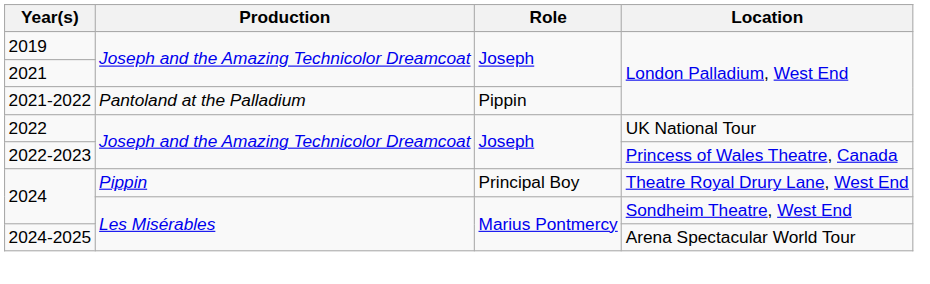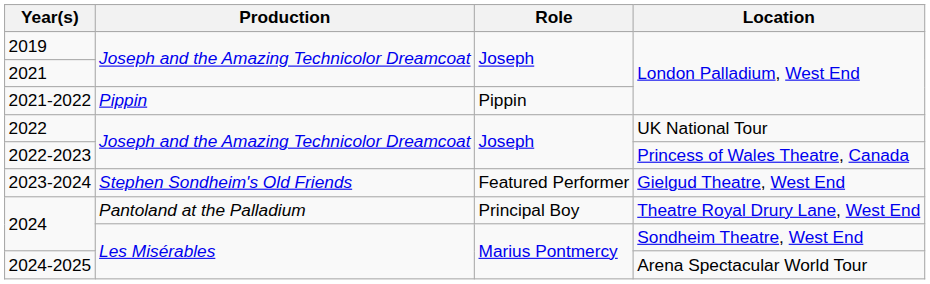 <table class="wikitable">
 <tr>
 <th>Year(s)</th>
 <th>Production</th>
 <th>Role</th>
 <th>Location</th>
 </tr>
 <tr>
 <td>2019</td>
 <td rowspan=2><em><a href='#'>Joseph and the Amazing Technicolor Dreamcoat</a></em></td>
 <td rowspan=2><a href='#'>Joseph</a></td>
 <td rowspan=3><a href='#'>London Palladium</a>, <a href='#'>West End</a></td>
 </tr>
 <tr>
 <td>2021</td>
 </tr>
 <tr>
 <td>2021-2022</td>
-<td><em>Pantoland at the Palladium</em></td>
+<td><em><a href='#'>Pippin</a></em></td>
 <td>Pippin</td>
 </tr>
 <tr>
 <td>2022</td>
 <td rowspan=2><em><a href='#'>Joseph and the Amazing Technicolor Dreamcoat</a></em></td>
 <td rowspan=2><a href='#'>Joseph</a></td>
 <td>UK National Tour</td>
 </tr>
 <tr>
 <td>2022-2023</td>
 <td><a href='#'>Princess of Wales Theatre</a>, <a href='#'>Canada</a></td>
 </tr>
 <tr>
+<td>2023-2024</td>
+<td><em><a href='#'>Stephen Sondheim's Old Friends</a></em></td>
+<td>Featured Performer</td>
+<td><a href='#'>Gielgud Theatre</a>, <a href='#'>West End</a></td>
+</tr>
+<tr>
 <td rowspan=2>2024</td>
-<td><em><a href='#'>Pippin</a></em></td>
+<td><em>Pantoland at the Palladium</em></td>
 <td>Principal Boy</td>
 <td><a href='#'>Theatre Royal Drury Lane</a>, <a href='#'>West End</a></td>
 </tr>
 <tr>
 <td rowspan=2><em><a href='#'>Les Misérables</a></em></td>
 <td rowspan=2><a href='#'>Marius Pontmercy</a></td>
 <td><a href='#'>Sondheim Theatre</a>, <a href='#'>West End</a></td>
 </tr>
 <tr>
 <td>2024-2025</td>
 <td>Arena Spectacular World Tour</td>
 </tr>
 </table>
